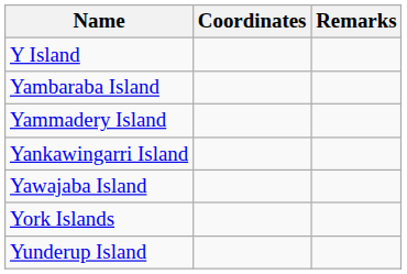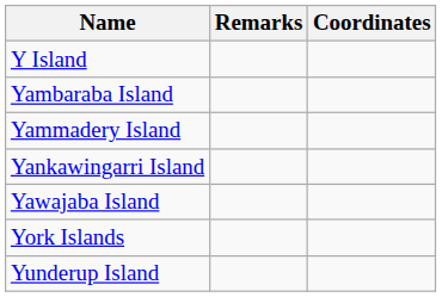 <table class="wikitable">
 <tr>
 <th>Name</th>
+<th>Remarks</th>
 <th>Coordinates</th>
-<th>Remarks</th>
 </tr>
 <tr>
 <td><a href='#'>Y Island</a></td>
 <td></td>
 <td></td>
 </tr>
 <tr>
 <td><a href='#'>Yambaraba Island</a></td>
 <td></td>
 <td></td>
 </tr>
 <tr>
 <td><a href='#'>Yammadery Island</a></td>
 <td></td>
 <td></td>
 </tr>
 <tr>
 <td><a href='#'>Yankawingarri Island</a></td>
 <td></td>
 <td></td>
 </tr>
 <tr>
 <td><a href='#'>Yawajaba Island</a></td>
 <td></td>
 <td></td>
 </tr>
 <tr>
 <td><a href='#'>York Islands</a></td>
 <td></td>
 <td></td>
 </tr>
 <tr>
 <td><a href='#'>Yunderup Island</a></td>
 <td></td>
 <td></td>
 </tr>
 </table>
